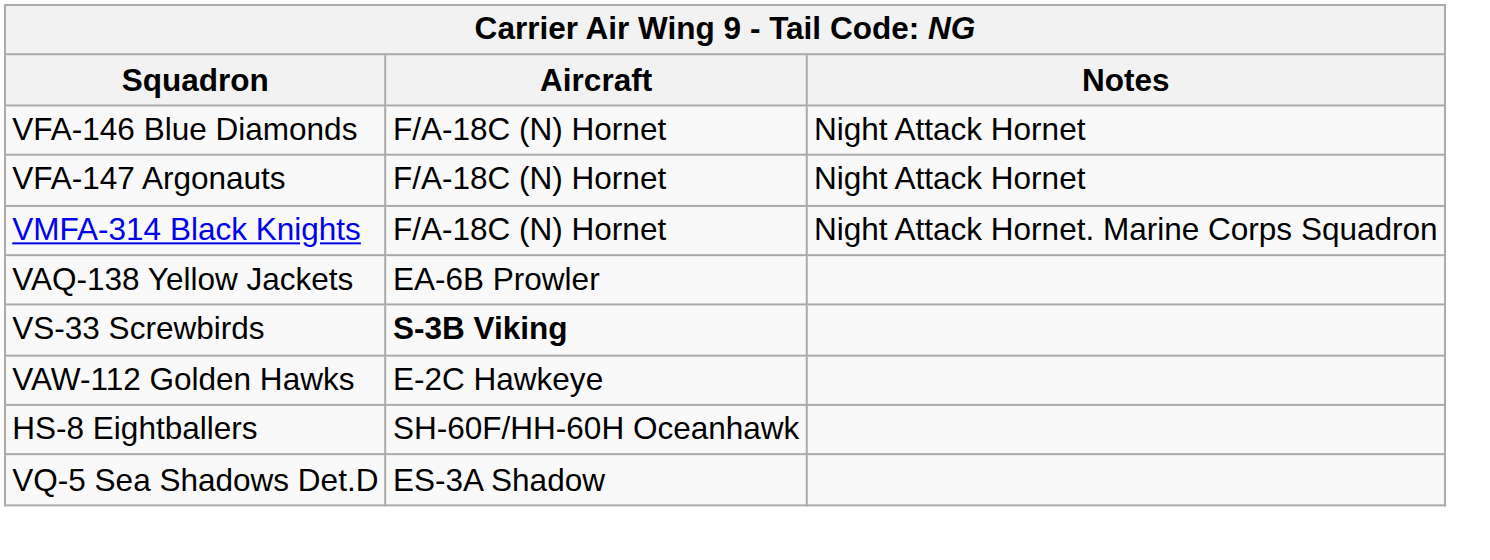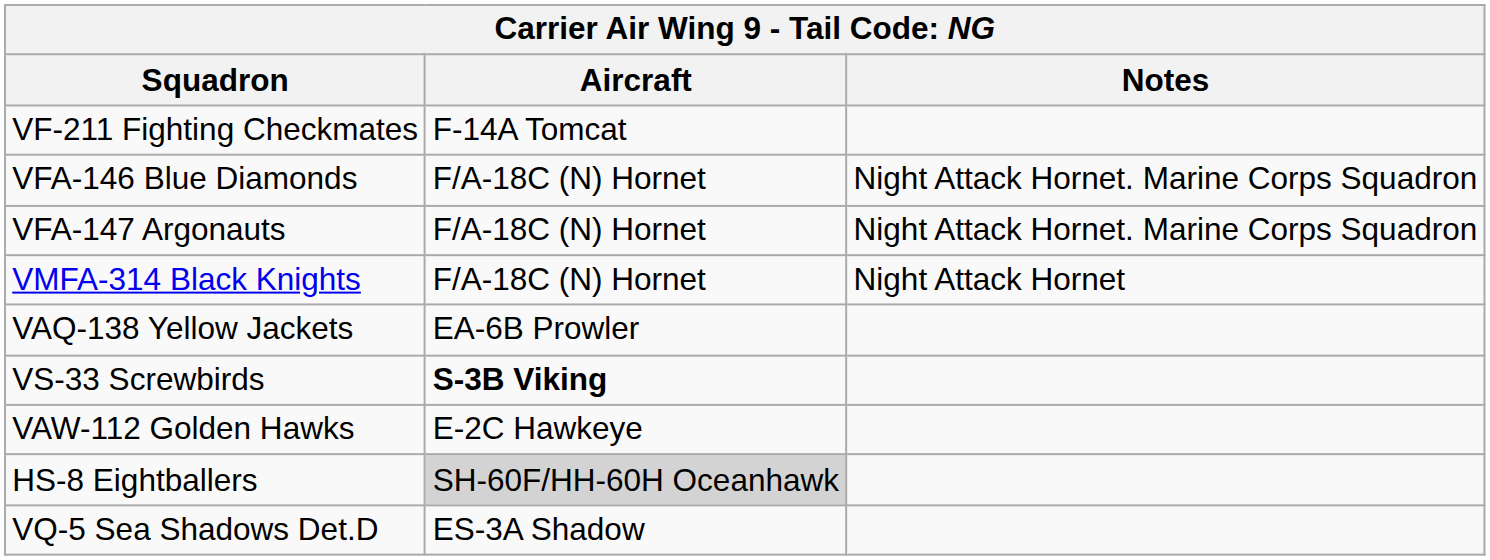 <table class="wikitable">
 <tr>
 <th colspan="3">Carrier Air Wing 9 - Tail Code: <em>NG</em></th>
 </tr>
 <tr>
 <th>Squadron</th>
 <th>Aircraft</th>
 <th>Notes</th>
 </tr>
 <tr>
+<td>VF-211 Fighting Checkmates</td>
+<td>F-14A Tomcat</td>
+<td></td>
+</tr>
+<tr>
 <td>VFA-146 Blue Diamonds</td>
 <td>F/A-18C (N) Hornet</td>
-<td>Night Attack Hornet</td>
+<td>Night Attack Hornet. Marine Corps Squadron</td>
 </tr>
 <tr>
 <td>VFA-147 Argonauts</td>
 <td>F/A-18C (N) Hornet</td>
-<td>Night Attack Hornet</td>
+<td>Night Attack Hornet. Marine Corps Squadron</td>
 </tr>
 <tr>
 <td><a href='#'>VMFA-314 Black Knights</a></td>
 <td>F/A-18C (N) Hornet</td>
-<td>Night Attack Hornet. Marine Corps Squadron</td>
+<td>Night Attack Hornet</td>
 </tr>
 <tr>
 <td>VAQ-138 Yellow Jackets</td>
 <td>EA-6B Prowler</td>
 <td></td>
 </tr>
 <tr>
 <td>VS-33 Screwbirds</td>
 <td><strong>S-3B Viking</strong></td>
 <td></td>
 </tr>
 <tr>
 <td>VAW-112 Golden Hawks</td>
 <td>E-2C Hawkeye</td>
 <td></td>
 </tr>
 <tr>
 <td>HS-8 Eightballers</td>
-<td>SH-60F/HH-60H Oceanhawk</td>
+<td style="background: lightgrey;">SH-60F/HH-60H Oceanhawk</td>
 <td></td>
 </tr>
 <tr>
 <td>VQ-5 Sea Shadows Det.D</td>
 <td>ES-3A Shadow</td>
 <td></td>
 </tr>
 </table>
